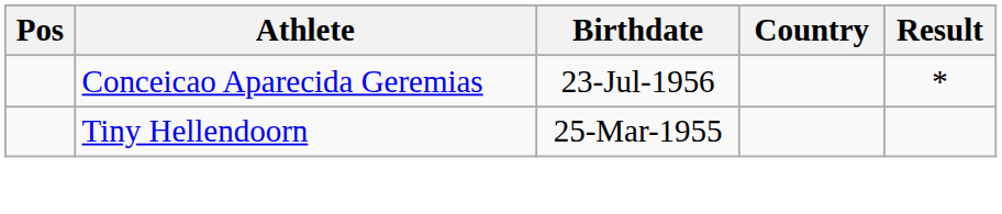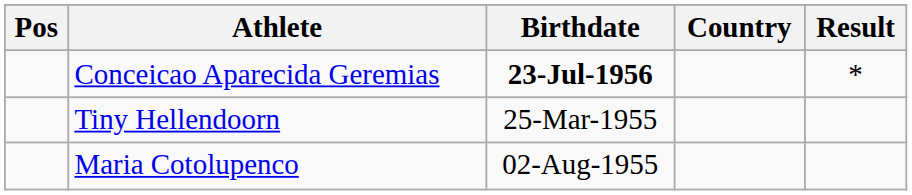 <table class="wikitable"  style="text-align:center; width:80%;">
 <tr>
 <th>Pos</th>
 <th>Athlete</th>
 <th>Birthdate</th>
 <th>Country</th>
 <th>Result</th>
 </tr>
 <tr>
 <td align=center></td>
 <td align=left><a href='#'>Conceicao Aparecida Geremias</a></td>
-<td>23-Jul-1956</td>
+<td><strong>23-Jul-1956</strong></td>
 <td align=left></td>
 <td>*</td>
 </tr>
 <tr>
 <td align=center></td>
 <td align=left><a href='#'>Tiny Hellendoorn</a></td>
 <td>25-Mar-1955</td>
 <td align=left></td>
 <td></td>
 </tr>
+<tr>
+<td align=center></td>
+<td align=left><a href='#'>Maria Cotolupenco</a></td>
+<td>02-Aug-1955</td>
+<td align=left></td>
+<td></td>
+</tr>
 </table>
